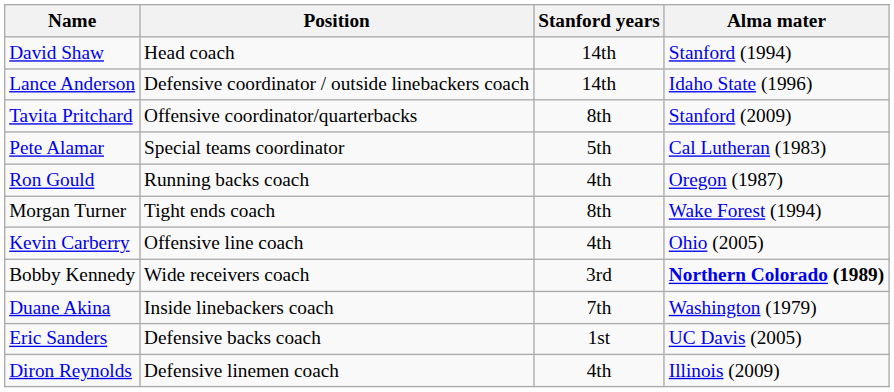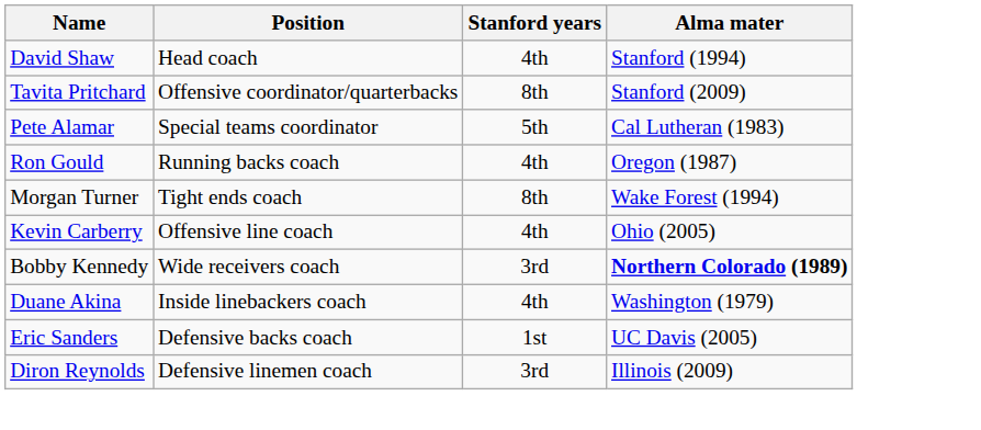 <table class="wikitable" border="1" style="font-size:90%;">
 <tr>
 <th>Name</th>
 <th>Position</th>
 <th>Stanford years</th>
 <th>Alma mater</th>
 </tr>
 <tr>
 <td><a href='#'>David Shaw</a></td>
 <td>Head coach</td>
-<td align=center>14th</td>
+<td align=center>4th</td>
 <td><a href='#'>Stanford</a> (1994)</td>
-</tr>
-<tr>
-<td><a href='#'>Lance Anderson</a></td>
-<td>Defensive coordinator / outside linebackers coach</td>
-<td align=center>14th</td>
-<td><a href='#'>Idaho State</a> (1996)</td>
 </tr>
 <tr>
 <td><a href='#'>Tavita Pritchard</a></td>
 <td>Offensive coordinator/quarterbacks</td>
 <td align=center>8th</td>
 <td><a href='#'>Stanford</a> (2009)</td>
 </tr>
 <tr>
 <td><a href='#'>Pete Alamar</a></td>
 <td>Special teams coordinator</td>
 <td align=center>5th</td>
 <td><a href='#'>Cal Lutheran</a> (1983)</td>
 </tr>
 <tr>
 <td><a href='#'>Ron Gould</a></td>
 <td>Running backs coach</td>
 <td align=center>4th</td>
 <td><a href='#'>Oregon</a> (1987)</td>
 </tr>
 <tr>
 <td>Morgan Turner</td>
 <td>Tight ends coach</td>
 <td align=center>8th</td>
 <td><a href='#'>Wake Forest</a> (1994)</td>
 </tr>
 <tr>
 <td><a href='#'>Kevin Carberry</a></td>
 <td>Offensive line coach</td>
 <td align=center>4th</td>
 <td><a href='#'>Ohio</a> (2005)</td>
 </tr>
 <tr>
 <td>Bobby Kennedy</td>
 <td>Wide receivers coach</td>
 <td align=center>3rd</td>
 <td><strong><a href='#'>Northern Colorado</a> (1989)</strong></td>
 </tr>
 <tr>
 <td><a href='#'>Duane Akina</a></td>
 <td>Inside linebackers coach</td>
-<td align=center>7th</td>
+<td align=center>4th</td>
 <td><a href='#'>Washington</a> (1979)</td>
 </tr>
 <tr>
 <td><a href='#'>Eric Sanders</a></td>
 <td>Defensive backs coach</td>
 <td align=center>1st</td>
 <td><a href='#'>UC Davis</a> (2005)</td>
 </tr>
 <tr>
 <td><a href='#'>Diron Reynolds</a></td>
 <td>Defensive linemen coach</td>
-<td align=center>4th</td>
+<td align=center>3rd</td>
 <td><a href='#'>Illinois</a> (2009)</td>
 </tr>
 </table>
